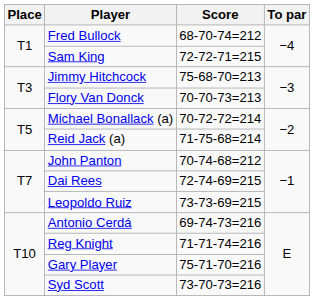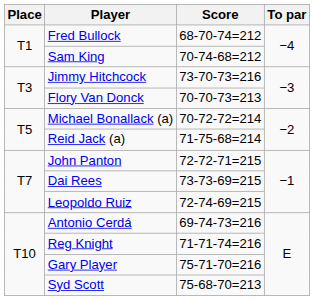 <table class="wikitable">
 <tr>
 <th>Place</th>
 <th>Player</th>
 <th>Score</th>
 <th>To par</th>
 </tr>
 <tr>
 <td rowspan="2" align=center>T1</td>
 <td> <a href='#'>Fred Bullock</a></td>
 <td align=center>68-70-74=212</td>
 <td rowspan="2" align=center>−4</td>
 </tr>
 <tr>
 <td> <a href='#'>Sam King</a></td>
-<td align=center>72-72-71=215</td>
+<td align=center>70-74-68=212</td>
 </tr>
 <tr>
 <td rowspan="2" align=center>T3</td>
 <td> <a href='#'>Jimmy Hitchcock</a></td>
-<td align=center>75-68-70=213</td>
+<td align=center>73-70-73=216</td>
 <td rowspan="2" align=center>−3</td>
 </tr>
 <tr>
 <td> <a href='#'>Flory Van Donck</a></td>
 <td align=center>70-70-73=213</td>
 </tr>
 <tr>
 <td rowspan="2" align=center>T5</td>
 <td> <a href='#'>Michael Bonallack</a> (a)</td>
 <td align=center>70-72-72=214</td>
 <td rowspan="2" align=center>−2</td>
 </tr>
 <tr>
 <td> <a href='#'>Reid Jack</a> (a)</td>
 <td align=center>71-75-68=214</td>
 </tr>
 <tr>
 <td rowspan="3" align=center>T7</td>
 <td> <a href='#'>John Panton</a></td>
-<td align=center>70-74-68=212</td>
+<td align=center>72-72-71=215</td>
 <td rowspan="3" align=center>−1</td>
 </tr>
 <tr>
 <td> <a href='#'>Dai Rees</a></td>
-<td align=center>72-74-69=215</td>
+<td align=center>73-73-69=215</td>
 </tr>
 <tr>
 <td> <a href='#'>Leopoldo Ruiz</a></td>
-<td align=center>73-73-69=215</td>
+<td align=center>72-74-69=215</td>
 </tr>
 <tr>
 <td rowspan="4" align=center>T10</td>
 <td> <a href='#'>Antonio Cerdá</a></td>
 <td align=center>69-74-73=216</td>
 <td rowspan="4" align=center>E</td>
 </tr>
 <tr>
 <td> <a href='#'>Reg Knight</a></td>
 <td align=center>71-71-74=216</td>
 </tr>
 <tr>
 <td> <a href='#'>Gary Player</a></td>
 <td align=center>75-71-70=216</td>
 </tr>
 <tr>
 <td> <a href='#'>Syd Scott</a></td>
-<td align=center>73-70-73=216</td>
+<td align=center>75-68-70=213</td>
 </tr>
 </table>
